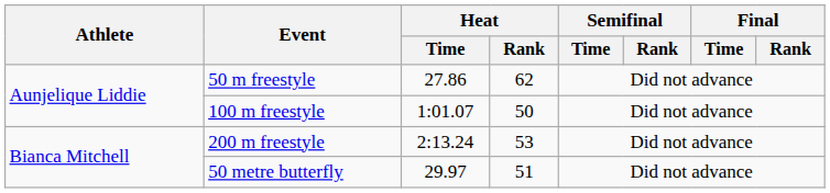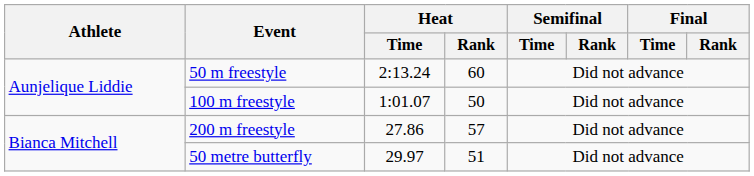 <table class="wikitable" style="text-align:center; font-size:90%; width:50%;">
 <tr>
 <th rowspan="2">Athlete</th>
 <th rowspan="2">Event</th>
 <th colspan="2">Heat</th>
 <th colspan="2">Semifinal</th>
 <th colspan="2">Final</th>
 </tr>
 <tr style="font-size:95%">
 <th>Time</th>
 <th>Rank</th>
 <th>Time</th>
 <th>Rank</th>
 <th>Time</th>
 <th>Rank</th>
 </tr>
 <tr>
 <td align=left rowspan=2><a href='#'>Aunjelique Liddie</a></td>
 <td align=left><a href='#'>50 m freestyle</a></td>
-<td>27.86</td>
-<td>62</td>
+<td>2:13.24</td>
+<td>60</td>
 <td colspan=4>Did not advance</td>
 </tr>
 <tr>
 <td align=left><a href='#'>100 m freestyle</a></td>
 <td>1:01.07</td>
 <td>50</td>
 <td colspan=4>Did not advance</td>
 </tr>
 <tr>
 <td align=left rowspan=2><a href='#'>Bianca Mitchell</a></td>
 <td align=left><a href='#'>200 m freestyle</a></td>
-<td>2:13.24</td>
-<td>53</td>
+<td>27.86</td>
+<td>57</td>
 <td colspan=4>Did not advance</td>
 </tr>
 <tr>
 <td align=left><a href='#'>50 metre butterfly</a></td>
 <td>29.97</td>
 <td>51</td>
 <td colspan=4>Did not advance</td>
 </tr>
 </table>
